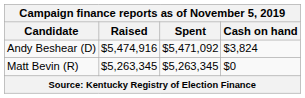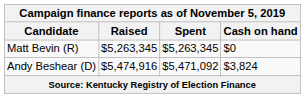 <table class="wikitable sortable">
 <tr>
 <th colspan=4>Campaign finance reports as of November 5, 2019</th>
 </tr>
 <tr style="text-align:center;">
 <th>Candidate</th>
 <th>Raised</th>
 <th>Spent</th>
 <th>Cash on hand</th>
 </tr>
 <tr>
+<td>Matt Bevin (R)</td>
+<td>$5,263,345</td>
+<td>$5,263,345</td>
+<td>$0</td>
+</tr>
+<tr>
 <td>Andy Beshear (D)</td>
 <td>$5,474,916</td>
 <td>$5,471,092</td>
 <td>$3,824</td>
 </tr>
 <tr>
-<td>Matt Bevin (R)</td>
-<td>$5,263,345</td>
-<td>$5,263,345</td>
-<td>$0</td>
-</tr>
-<tr>
 <th colspan="4"><small>Source: Kentucky Registry of Election Finance</small></th>
 </tr>
 </table>
